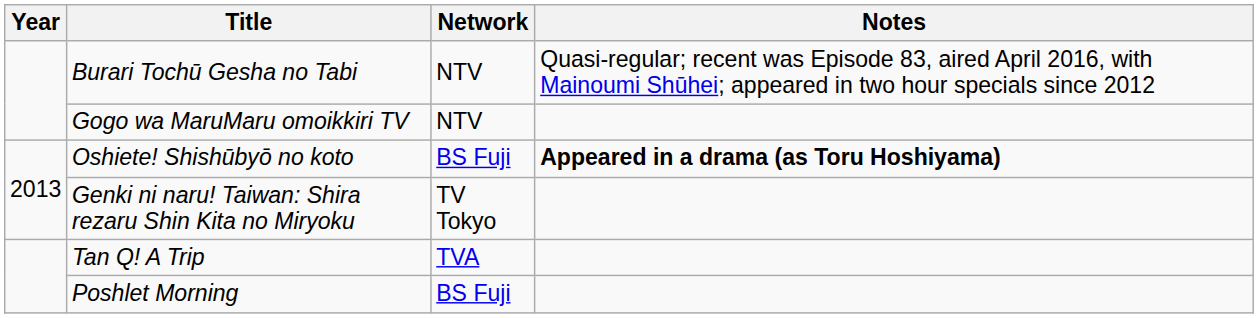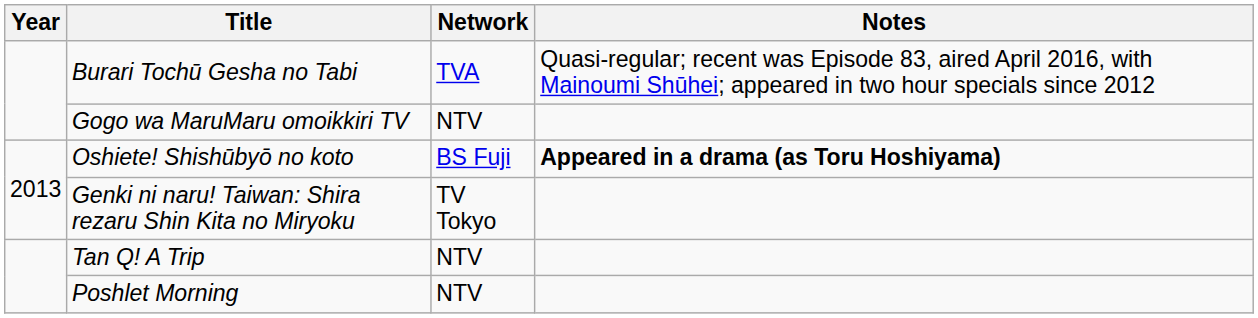 <table class="wikitable">
 <tr>
 <th>Year</th>
 <th>Title</th>
 <th>Network</th>
 <th>Notes</th>
 </tr>
 <tr>
 <td rowspan="2"></td>
 <td><em>Burari Tochū Gesha no Tabi</em></td>
-<td>NTV</td>
+<td><a href='#'>TVA</a></td>
 <td>Quasi-regular; recent was Episode 83, aired April 2016, with <a href='#'>Mainoumi Shūhei</a>; appeared in two hour specials since 2012</td>
 </tr>
 <tr>
 <td><em>Gogo wa MaruMaru omoikkiri TV</em></td>
 <td>NTV</td>
 <td></td>
 </tr>
 <tr>
 <td rowspan="2">2013</td>
 <td><em>Oshiete! Shishūbyō no koto</em></td>
 <td><a href='#'>BS Fuji</a></td>
 <td><strong>Appeared in a drama (as Toru Hoshiyama)</strong></td>
 </tr>
 <tr>
 <td><em>Genki ni naru! Taiwan: Shira rezaru Shin Kita no Miryoku</em></td>
 <td>TV Tokyo</td>
 <td></td>
 </tr>
 <tr>
 <td rowspan="2"></td>
 <td><em>Tan Q! A Trip</em></td>
-<td><a href='#'>TVA</a></td>
+<td>NTV</td>
 <td></td>
 </tr>
 <tr>
 <td><em>Poshlet Morning</em></td>
-<td><a href='#'>BS Fuji</a></td>
+<td>NTV</td>
 <td></td>
 </tr>
 </table>
